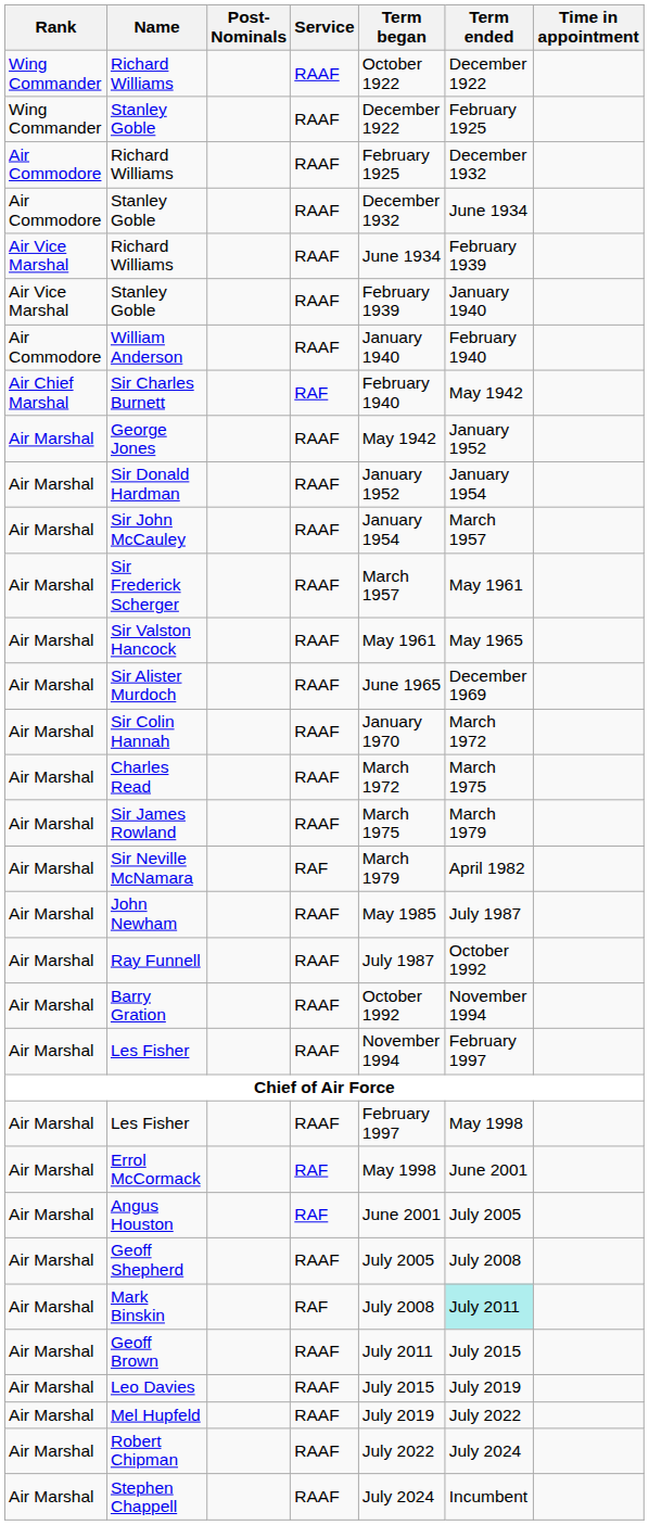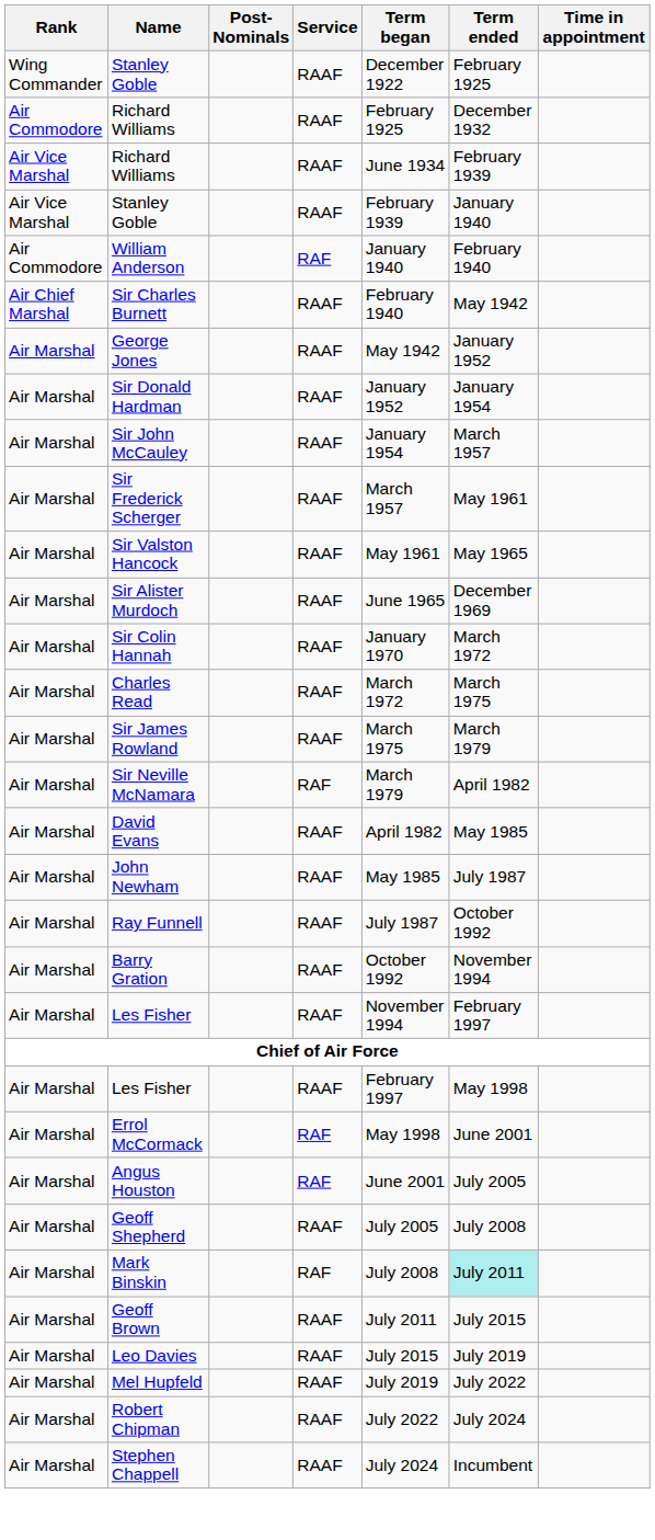 <table class="wikitable">
 <tr>
 <th>Rank</th>
 <th>Name</th>
 <th>Post-<br>Nominals</th>
 <th>Service</th>
 <th>Term began</th>
 <th>Term ended</th>
 <th>Time in appointment</th>
-</tr>
-<tr>
-<td><a href='#'>Wing Commander</a></td>
-<td><a href='#'>Richard Williams</a></td>
-<td></td>
-<td><a href='#'>RAAF</a></td>
-<td>October 1922</td>
-<td>December 1922</td>
-<td></td>
 </tr>
 <tr>
 <td>Wing Commander</td>
 <td><a href='#'>Stanley Goble</a></td>
 <td></td>
 <td>RAAF</td>
 <td>December 1922</td>
 <td>February 1925</td>
 <td></td>
 </tr>
 <tr>
 <td><a href='#'>Air Commodore</a></td>
 <td>Richard Williams</td>
 <td></td>
 <td>RAAF</td>
 <td>February 1925</td>
 <td>December 1932</td>
-<td></td>
-</tr>
-<tr>
-<td>Air Commodore</td>
-<td>Stanley Goble</td>
-<td></td>
-<td>RAAF</td>
-<td>December 1932</td>
-<td>June 1934</td>
 <td></td>
 </tr>
 <tr>
 <td><a href='#'>Air Vice Marshal</a></td>
 <td>Richard Williams</td>
 <td></td>
 <td>RAAF</td>
 <td>June 1934</td>
 <td>February 1939</td>
 <td></td>
 </tr>
 <tr>
 <td>Air Vice Marshal</td>
 <td>Stanley Goble</td>
 <td></td>
 <td>RAAF</td>
 <td>February 1939</td>
 <td>January 1940</td>
 <td></td>
 </tr>
 <tr>
 <td>Air Commodore</td>
 <td><a href='#'>William Anderson</a></td>
 <td></td>
-<td>RAAF</td>
+<td><a href='#'>RAF</a></td>
 <td>January 1940</td>
 <td>February 1940</td>
 <td></td>
 </tr>
 <tr>
 <td><a href='#'>Air Chief Marshal</a></td>
 <td><a href='#'>Sir Charles Burnett</a></td>
 <td></td>
-<td><a href='#'>RAF</a></td>
+<td>RAAF</td>
 <td>February 1940</td>
 <td>May 1942</td>
 <td></td>
 </tr>
 <tr>
 <td><a href='#'>Air Marshal</a></td>
 <td><a href='#'>George Jones</a></td>
 <td></td>
 <td>RAAF</td>
 <td>May 1942</td>
 <td>January 1952</td>
 <td></td>
 </tr>
 <tr>
 <td>Air Marshal</td>
 <td><a href='#'>Sir Donald Hardman</a></td>
 <td></td>
 <td>RAAF</td>
 <td>January 1952</td>
 <td>January 1954</td>
 <td></td>
 </tr>
 <tr>
 <td>Air Marshal</td>
 <td><a href='#'>Sir John McCauley</a></td>
 <td></td>
 <td>RAAF</td>
 <td>January 1954</td>
 <td>March 1957</td>
 <td></td>
 </tr>
 <tr>
 <td>Air Marshal</td>
 <td><a href='#'>Sir Frederick Scherger</a></td>
 <td></td>
 <td>RAAF</td>
 <td>March 1957</td>
 <td>May 1961</td>
 <td></td>
 </tr>
 <tr>
 <td>Air Marshal</td>
 <td><a href='#'>Sir Valston Hancock</a></td>
 <td></td>
 <td>RAAF</td>
 <td>May 1961</td>
 <td>May 1965</td>
 <td></td>
 </tr>
 <tr>
 <td>Air Marshal</td>
 <td><a href='#'>Sir Alister Murdoch</a></td>
 <td></td>
 <td>RAAF</td>
 <td>June 1965</td>
 <td>December 1969</td>
 <td></td>
 </tr>
 <tr>
 <td>Air Marshal</td>
 <td><a href='#'>Sir Colin Hannah</a></td>
 <td></td>
 <td>RAAF</td>
 <td>January 1970</td>
 <td>March 1972</td>
 <td></td>
 </tr>
 <tr>
 <td>Air Marshal</td>
 <td><a href='#'>Charles Read</a></td>
 <td></td>
 <td>RAAF</td>
 <td>March 1972</td>
 <td>March 1975</td>
 <td></td>
 </tr>
 <tr>
 <td>Air Marshal</td>
 <td><a href='#'>Sir James Rowland</a></td>
 <td></td>
 <td>RAAF</td>
 <td>March 1975</td>
 <td>March 1979</td>
 <td></td>
 </tr>
 <tr>
 <td>Air Marshal</td>
 <td><a href='#'>Sir Neville McNamara</a></td>
 <td></td>
 <td>RAF</td>
 <td>March 1979</td>
 <td>April 1982</td>
+<td></td>
+</tr>
+<tr>
+<td>Air Marshal</td>
+<td><a href='#'>David Evans</a></td>
+<td></td>
+<td>RAAF</td>
+<td>April 1982</td>
+<td>May 1985</td>
 <td></td>
 </tr>
 <tr>
 <td>Air Marshal</td>
 <td><a href='#'>John Newham</a></td>
 <td></td>
 <td>RAAF</td>
 <td>May 1985</td>
 <td>July 1987</td>
 <td></td>
 </tr>
 <tr>
 <td>Air Marshal</td>
 <td><a href='#'>Ray Funnell</a></td>
 <td></td>
 <td>RAAF</td>
 <td>July 1987</td>
 <td>October 1992</td>
 <td></td>
 </tr>
 <tr>
 <td>Air Marshal</td>
 <td><a href='#'>Barry Gration</a></td>
 <td></td>
 <td>RAAF</td>
 <td>October 1992</td>
 <td>November 1994</td>
 <td></td>
 </tr>
 <tr>
 <td>Air Marshal</td>
 <td><a href='#'>Les Fisher</a></td>
 <td></td>
 <td>RAAF</td>
 <td>November 1994</td>
 <td>February 1997</td>
 <td></td>
 </tr>
 <tr>
 <td colspan="7" align="center" bgcolor="white"><strong>Chief of Air Force</strong></td>
 </tr>
 <tr>
 <td>Air Marshal</td>
 <td>Les Fisher</td>
 <td></td>
 <td>RAAF</td>
 <td>February 1997</td>
 <td>May 1998</td>
 <td></td>
 </tr>
 <tr>
 <td>Air Marshal</td>
 <td><a href='#'>Errol McCormack</a></td>
 <td></td>
 <td><a href='#'>RAF</a></td>
 <td>May 1998</td>
 <td>June 2001</td>
 <td></td>
 </tr>
 <tr>
 <td>Air Marshal</td>
 <td><a href='#'>Angus Houston</a></td>
 <td></td>
 <td><a href='#'>RAF</a></td>
 <td>June 2001</td>
 <td>July 2005</td>
 <td></td>
 </tr>
 <tr>
 <td>Air Marshal</td>
 <td><a href='#'>Geoff Shepherd</a></td>
 <td></td>
 <td>RAAF</td>
 <td>July 2005</td>
 <td>July 2008</td>
 <td></td>
 </tr>
 <tr>
 <td>Air Marshal</td>
 <td><a href='#'>Mark Binskin</a></td>
 <td></td>
 <td>RAF</td>
 <td>July 2008</td>
 <td style="background: paleturquoise;">July 2011</td>
 <td></td>
 </tr>
 <tr>
 <td>Air Marshal</td>
 <td><a href='#'>Geoff Brown</a></td>
 <td></td>
 <td>RAAF</td>
 <td>July 2011</td>
 <td>July 2015</td>
 <td></td>
 </tr>
 <tr>
 <td>Air Marshal</td>
 <td><a href='#'>Leo Davies</a></td>
 <td></td>
 <td>RAAF</td>
 <td>July 2015</td>
 <td>July 2019</td>
 <td></td>
 </tr>
 <tr>
 <td>Air Marshal</td>
 <td><a href='#'>Mel Hupfeld</a></td>
 <td></td>
 <td>RAAF</td>
 <td>July 2019</td>
 <td>July 2022</td>
 <td></td>
 </tr>
 <tr>
 <td>Air Marshal</td>
 <td><a href='#'>Robert Chipman</a></td>
 <td></td>
 <td>RAAF</td>
 <td>July 2022</td>
 <td>July 2024</td>
 <td></td>
 </tr>
 <tr>
 <td>Air Marshal</td>
 <td><a href='#'>Stephen Chappell</a></td>
 <td></td>
 <td>RAAF</td>
 <td>July 2024</td>
 <td>Incumbent</td>
 <td></td>
 </tr>
 </table>
